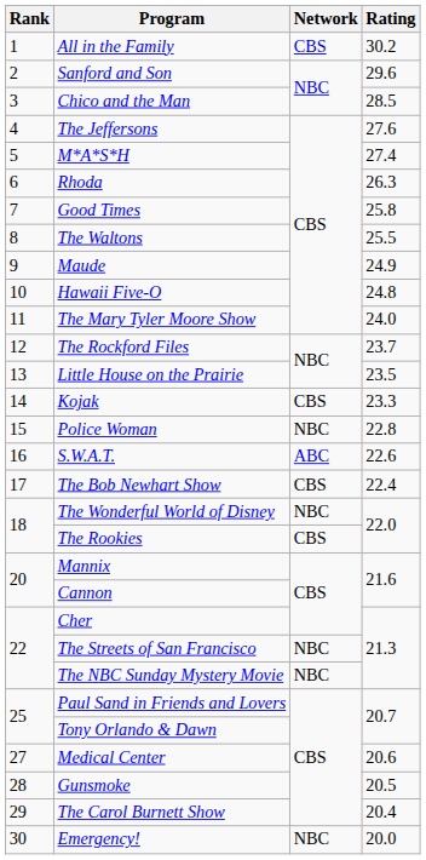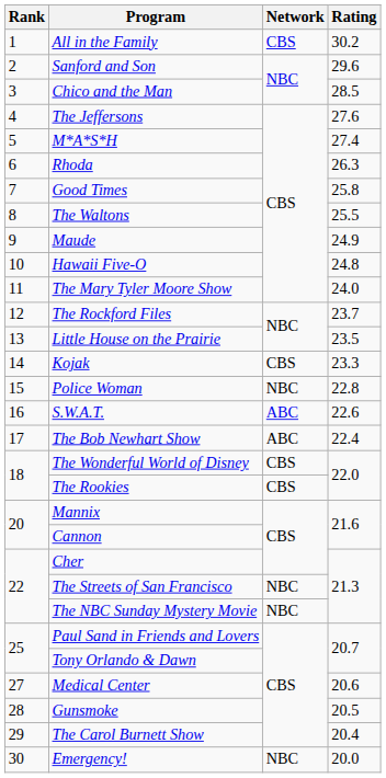 <table class="wikitable">
 <tr>
 <th>Rank</th>
 <th>Program</th>
 <th>Network</th>
 <th>Rating</th>
 </tr>
 <tr>
 <td>1</td>
 <td><em><a href='#'>All in the Family</a></em></td>
 <td><a href='#'>CBS</a></td>
 <td>30.2</td>
 </tr>
 <tr>
 <td>2</td>
 <td><em><a href='#'>Sanford and Son</a></em></td>
 <td rowspan="2"><a href='#'>NBC</a></td>
 <td>29.6</td>
 </tr>
 <tr>
 <td>3</td>
 <td><em><a href='#'>Chico and the Man</a></em></td>
 <td>28.5</td>
 </tr>
 <tr>
 <td>4</td>
 <td><em><a href='#'>The Jeffersons</a></em></td>
 <td rowspan="8">CBS</td>
 <td>27.6</td>
 </tr>
 <tr>
 <td>5</td>
 <td><em><a href='#'>M*A*S*H</a></em></td>
 <td>27.4</td>
 </tr>
 <tr>
 <td>6</td>
 <td><em><a href='#'>Rhoda</a></em></td>
 <td>26.3</td>
 </tr>
 <tr>
 <td>7</td>
 <td><em><a href='#'>Good Times</a></em></td>
 <td>25.8</td>
 </tr>
 <tr>
 <td>8</td>
 <td><em><a href='#'>The Waltons</a></em></td>
 <td>25.5</td>
 </tr>
 <tr>
 <td>9</td>
 <td><em><a href='#'>Maude</a></em></td>
 <td>24.9</td>
 </tr>
 <tr>
 <td>10</td>
 <td><em><a href='#'>Hawaii Five-O</a></em></td>
 <td>24.8</td>
 </tr>
 <tr>
 <td>11</td>
 <td><em><a href='#'>The Mary Tyler Moore Show</a></em></td>
 <td>24.0</td>
 </tr>
 <tr>
 <td>12</td>
 <td><em><a href='#'>The Rockford Files</a></em></td>
 <td rowspan="2">NBC</td>
 <td>23.7</td>
 </tr>
 <tr>
 <td>13</td>
 <td><em><a href='#'>Little House on the Prairie</a></em></td>
 <td>23.5</td>
 </tr>
 <tr>
 <td>14</td>
 <td><em><a href='#'>Kojak</a></em></td>
 <td>CBS</td>
 <td>23.3</td>
 </tr>
 <tr>
 <td>15</td>
 <td><em><a href='#'>Police Woman</a></em></td>
 <td>NBC</td>
 <td>22.8</td>
 </tr>
 <tr>
 <td>16</td>
 <td><em><a href='#'>S.W.A.T.</a></em></td>
 <td><a href='#'>ABC</a></td>
 <td>22.6</td>
 </tr>
 <tr>
 <td>17</td>
 <td><em><a href='#'>The Bob Newhart Show</a></em></td>
-<td>CBS</td>
+<td>ABC</td>
 <td>22.4</td>
 </tr>
 <tr>
 <td rowspan="2">18</td>
 <td><em><a href='#'>The Wonderful World of Disney</a></em></td>
-<td>NBC</td>
+<td>CBS</td>
 <td rowspan="2">22.0</td>
 </tr>
 <tr>
 <td><em><a href='#'>The Rookies</a></em></td>
 <td>CBS</td>
 </tr>
 <tr>
 <td rowspan="2">20</td>
 <td><em><a href='#'>Mannix</a></em></td>
 <td rowspan="3">CBS</td>
 <td rowspan="2">21.6</td>
 </tr>
 <tr>
 <td><em><a href='#'>Cannon</a></em></td>
 </tr>
 <tr>
 <td rowspan="3">22</td>
 <td><em><a href='#'>Cher</a></em></td>
 <td rowspan="3">21.3</td>
 </tr>
 <tr>
 <td><em><a href='#'>The Streets of San Francisco</a></em></td>
 <td>NBC</td>
 </tr>
 <tr>
 <td><em><a href='#'>The NBC Sunday Mystery Movie</a></em></td>
 <td>NBC</td>
 </tr>
 <tr>
 <td rowspan="2">25</td>
 <td><em><a href='#'>Paul Sand in Friends and Lovers</a></em></td>
 <td rowspan="5">CBS</td>
 <td rowspan="2">20.7</td>
 </tr>
 <tr>
 <td><em><a href='#'>Tony Orlando & Dawn</a></em></td>
 </tr>
 <tr>
 <td>27</td>
 <td><em><a href='#'>Medical Center</a></em></td>
 <td>20.6</td>
 </tr>
 <tr>
 <td>28</td>
 <td><em><a href='#'>Gunsmoke</a></em></td>
 <td>20.5</td>
 </tr>
 <tr>
 <td>29</td>
 <td><em><a href='#'>The Carol Burnett Show</a></em></td>
 <td>20.4</td>
 </tr>
 <tr>
 <td>30</td>
 <td><em><a href='#'>Emergency!</a></em></td>
 <td>NBC</td>
 <td>20.0</td>
 </tr>
 </table>
